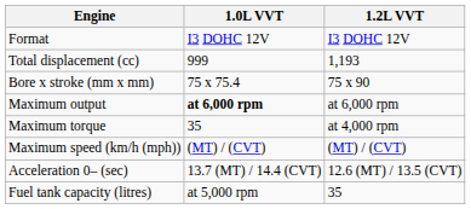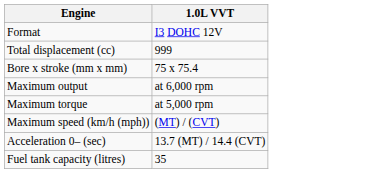 <table class="wikitable" align="center">
 <tr>
 <th>Engine</th>
 <th>1.0L VVT</th>
-<th>1.2L VVT</th>
 </tr>
 <tr>
 <td>Format</td>
-<td><a href='#'>I3</a> <a href='#'>DOHC</a> 12V</td>
 <td><a href='#'>I3</a> <a href='#'>DOHC</a> 12V</td>
 </tr>
 <tr>
 <td>Total displacement (cc)</td>
 <td>999</td>
-<td>1,193</td>
 </tr>
 <tr>
 <td>Bore x stroke (mm x mm)</td>
 <td>75 x 75.4</td>
-<td>75 x 90</td>
 </tr>
 <tr>
 <td>Maximum output</td>
-<td><strong> at 6,000 rpm</strong></td>
 <td> at 6,000 rpm</td>
 </tr>
 <tr>
 <td>Maximum torque</td>
-<td>35</td>
-<td> at 4,000 rpm</td>
+<td> at 5,000 rpm</td>
 </tr>
 <tr>
 <td>Maximum speed (km/h (mph))</td>
-<td> (<a href='#'>MT</a>) /  (<a href='#'>CVT</a>)</td>
 <td> (<a href='#'>MT</a>) /  (<a href='#'>CVT</a>)</td>
 </tr>
 <tr>
 <td>Acceleration 0– (sec)</td>
 <td>13.7 (MT) / 14.4 (CVT)</td>
-<td>12.6 (MT) / 13.5 (CVT)</td>
 </tr>
 <tr>
 <td>Fuel tank capacity (litres)</td>
-<td> at 5,000 rpm</td>
 <td>35</td>
 </tr>
 </table>
